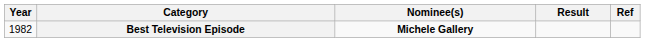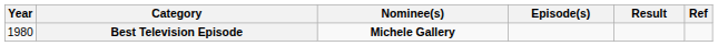 <table class="wikitable plainrowheaders" style="font-size: 90%; text-align:center" width=100%>
 <tr>
 <th scope="col" width="4%">Year</th>
 <th scope="col" width="40%">Category</th>
 <th scope="col" width="27%">Nominee(s)</th>
+<th scope="col" width="15%">Episode(s)</th>
 <th scope="col" width="10%">Result</th>
 <th scope="col" width="4%">Ref</th>
 </tr>
 <tr>
-<td>1982</td>
+<td>1980</td>
 <th scope="row" style="text-align:center">Best Television Episode</th>
 <td><strong>Michele Gallery</strong></td>
 <td></td>
 <td></td>
+<td></td>
 </tr>
 </table>
